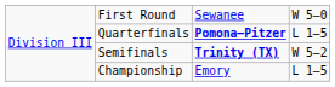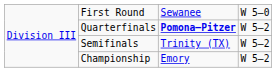 <table class="wikitable">
 <tr>
 <td rowspan="5"><a href='#'>Division III</a></td>
 <td>First Round</td>
 <td><a href='#'>Sewanee</a></td>
 <td>W 5–0</td>
 </tr>
 <tr>
 <td>Quarterfinals</td>
 <td><strong><a href='#'>Pomona–Pitzer</a></strong></td>
-<td>L 1–5</td>
+<td>W 5–2</td>
 </tr>
 <tr>
 <td>Semifinals</td>
-<td><strong><a href='#'>Trinity (TX)</a></strong></td>
+<td><a href='#'>Trinity (TX)</a></td>
 <td>W 5–2</td>
 </tr>
 <tr>
 <td>Championship</td>
 <td><a href='#'>Emory</a></td>
-<td>L 1–5</td>
+<td>W 5–2</td>
 </tr>
 </table>
